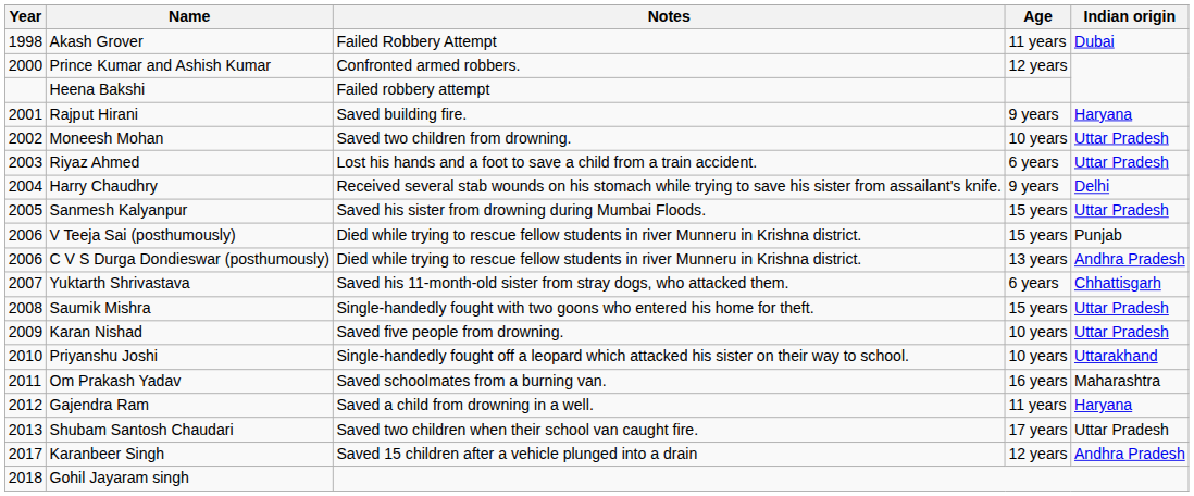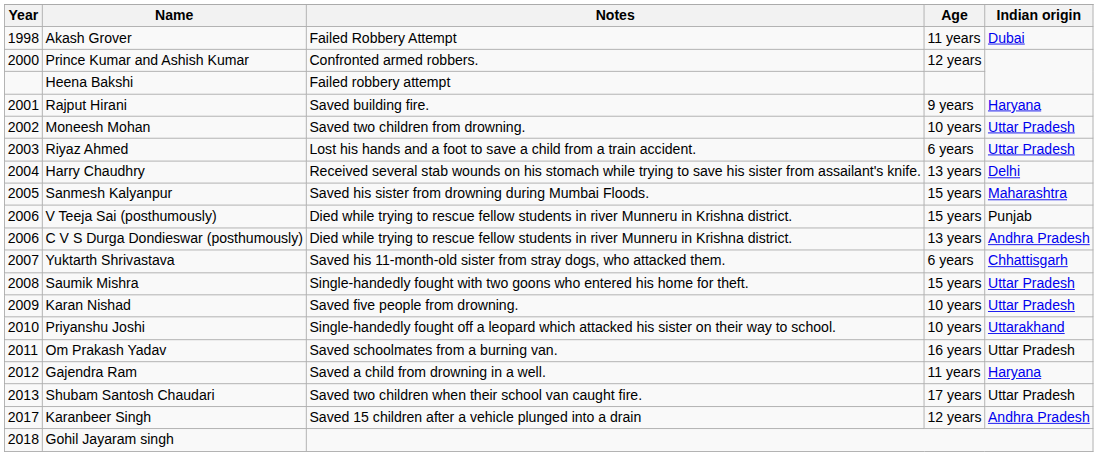 <table class="wikitable sortable">
 <tr>
 </tr>
 <tr>
 <th>Year</th>
 <th>Name</th>
 <th>Notes</th>
 <th>Age</th>
 <th>Indian origin</th>
 </tr>
 <tr>
 <td>1998</td>
 <td>Akash Grover</td>
 <td>Failed Robbery Attempt</td>
 <td>11 years</td>
 <td><a href='#'>Dubai</a></td>
 </tr>
 <tr '>
 <td>2000</td>
 <td>Prince Kumar and Ashish Kumar</td>
 <td>Confronted armed robbers.</td>
 <td>12 years</td>
 </tr>
 <tr>
 <td></td>
 <td>Heena Bakshi</td>
 <td>Failed robbery attempt</td>
 <td></td>
 </tr>
 <tr>
 <td>2001</td>
 <td>Rajput Hirani</td>
 <td>Saved building fire.</td>
 <td>9 years</td>
 <td><a href='#'>Haryana</a></td>
 </tr>
 <tr>
 <td>2002</td>
 <td>Moneesh Mohan</td>
 <td>Saved two children from drowning.</td>
 <td>10 years</td>
 <td><a href='#'>Uttar Pradesh</a></td>
 </tr>
 <tr>
 <td>2003</td>
 <td>Riyaz Ahmed</td>
 <td>Lost his hands and a foot to save a child from a train accident.</td>
 <td>6 years</td>
 <td><a href='#'>Uttar Pradesh</a></td>
 </tr>
 <tr>
 <td>2004</td>
 <td>Harry Chaudhry</td>
 <td>Received several stab wounds on his stomach while trying to save his sister from assailant's knife.</td>
-<td>9 years</td>
+<td>13 years</td>
 <td><a href='#'>Delhi</a></td>
 </tr>
 <tr>
 <td>2005</td>
 <td>Sanmesh Kalyanpur</td>
 <td>Saved his sister from drowning during Mumbai Floods.</td>
 <td>15 years</td>
-<td><a href='#'>Uttar Pradesh</a></td>
+<td><a href='#'>Maharashtra</a></td>
 </tr>
 <tr>
 <td>2006</td>
 <td>V Teeja Sai (posthumously)</td>
 <td>Died while trying to rescue fellow students in river Munneru in Krishna district.</td>
 <td>15 years</td>
 <td>Punjab</td>
 </tr>
 <tr>
 <td>2006</td>
 <td>C V S Durga Dondieswar (posthumously)</td>
 <td>Died while trying to rescue fellow students in river Munneru in Krishna district.</td>
 <td>13 years</td>
 <td><a href='#'>Andhra Pradesh</a></td>
 </tr>
 <tr>
 <td>2007</td>
 <td>Yuktarth Shrivastava</td>
 <td>Saved his 11-month-old sister from stray dogs, who attacked them.</td>
 <td>6 years</td>
 <td><a href='#'>Chhattisgarh</a></td>
 </tr>
 <tr>
 <td>2008</td>
 <td>Saumik Mishra</td>
 <td>Single-handedly fought with two goons who entered his home for theft.</td>
 <td>15 years</td>
 <td><a href='#'>Uttar Pradesh</a></td>
 </tr>
 <tr>
 <td>2009</td>
 <td>Karan Nishad</td>
 <td>Saved five people from drowning.</td>
 <td>10 years</td>
 <td><a href='#'>Uttar Pradesh</a></td>
 </tr>
 <tr>
 <td>2010</td>
 <td>Priyanshu Joshi</td>
 <td>Single-handedly fought off a leopard which attacked his sister on their way to school.</td>
 <td>10 years</td>
 <td><a href='#'>Uttarakhand</a></td>
 </tr>
 <tr>
 <td>2011</td>
 <td>Om Prakash Yadav</td>
 <td>Saved schoolmates from a burning van.</td>
 <td>16 years</td>
-<td>Maharashtra</td>
+<td>Uttar Pradesh</td>
 </tr>
 <tr>
 <td>2012</td>
 <td>Gajendra Ram</td>
 <td>Saved a child from drowning in a well.</td>
 <td>11 years</td>
 <td><a href='#'>Haryana</a></td>
 </tr>
 <tr>
 <td>2013</td>
 <td>Shubam Santosh Chaudari</td>
 <td>Saved two children when their school van caught fire.</td>
 <td>17 years</td>
 <td>Uttar Pradesh</td>
 </tr>
 <tr>
 <td>2017</td>
 <td>Karanbeer Singh</td>
 <td>Saved 15 children after a vehicle plunged into a drain</td>
 <td>12 years</td>
 <td><a href='#'>Andhra Pradesh</a></td>
 </tr>
 <tr>
 <td>2018</td>
 <td>Gohil Jayaram singh</td>
 </tr>
 </table>
